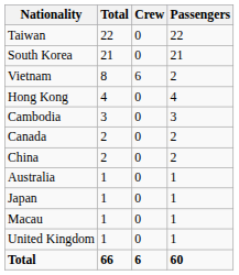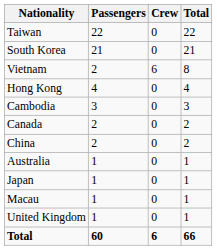 <table class="wikitable">
 <tr style="background:#ccf;">
 <th>Nationality</th>
+<th>Passengers</th>
+<th>Crew</th>
 <th>Total</th>
-<th>Crew</th>
-<th>Passengers</th>
 </tr>
 <tr valign="top">
 <td>Taiwan</td>
 <td>22</td>
 <td>0</td>
 <td>22</td>
 </tr>
 <tr valign="top">
 <td>South Korea</td>
 <td>21</td>
 <td>0</td>
 <td>21</td>
 </tr>
 <tr valign="top">
 <td>Vietnam</td>
+<td>2</td>
+<td>6</td>
 <td>8</td>
-<td>6</td>
-<td>2</td>
 </tr>
 <tr valign="top">
 <td>Hong Kong</td>
 <td>4</td>
 <td>0</td>
 <td>4</td>
 </tr>
 <tr valign="top">
 <td>Cambodia</td>
 <td>3</td>
 <td>0</td>
 <td>3</td>
 </tr>
 <tr valign="top">
 <td>Canada</td>
 <td>2</td>
 <td>0</td>
 <td>2</td>
 </tr>
 <tr valign="top">
 <td>China</td>
 <td>2</td>
 <td>0</td>
 <td>2</td>
 </tr>
 <tr valign="top">
 <td>Australia</td>
 <td>1</td>
 <td>0</td>
 <td>1</td>
 </tr>
 <tr valign="top">
 <td>Japan</td>
 <td>1</td>
 <td>0</td>
 <td>1</td>
 </tr>
 <tr valign="top">
 <td>Macau</td>
 <td>1</td>
 <td>0</td>
 <td>1</td>
 </tr>
 <tr valign="top">
 <td>United Kingdom</td>
 <td>1</td>
 <td>0</td>
 <td>1</td>
 </tr>
 <tr valign="top">
 <td><strong>Total</strong></td>
+<td><strong>60</strong></td>
+<td><strong>6</strong></td>
 <td><strong>66</strong></td>
-<td><strong>6</strong></td>
-<td><strong>60</strong></td>
 </tr>
 </table>
